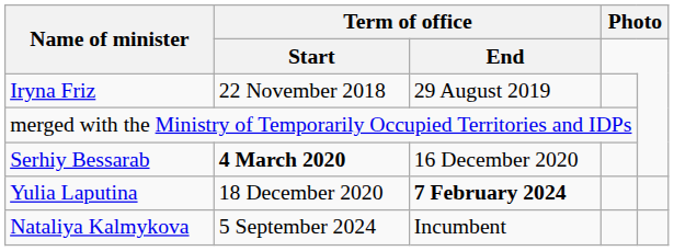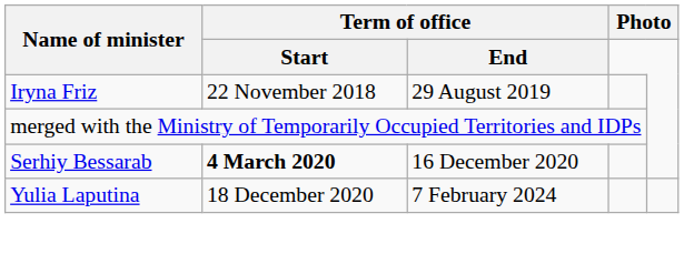 <table class="wikitable">
 <tr>
 <th rowspan=2>Name of minister</th>
 <th colspan=2>Term of office</th>
 <th colspan=2>Photo</th>
 </tr>
 <tr>
 <th>Start</th>
 <th>End</th>
 </tr>
 <tr>
 <td><a href='#'>Iryna Friz</a></td>
 <td>22 November 2018</td>
 <td>29 August 2019</td>
 <td></td>
 </tr>
 <tr>
 <td colspan=4>merged with the <a href='#'>Ministry of Temporarily Occupied Territories and IDPs</a></td>
 </tr>
 <tr>
 <td><a href='#'>Serhiy Bessarab</a></td>
 <td><strong>4 March 2020</strong></td>
 <td>16 December 2020</td>
 <td></td>
 </tr>
 <tr>
 <td><a href='#'>Yulia Laputina</a></td>
 <td>18 December 2020</td>
-<td><strong>7 February 2024</strong></td>
-<td></td>
-<td></td>
-</tr>
-<tr>
-<td><a href='#'>Nataliya Kalmykova</a></td>
-<td>5 September 2024</td>
-<td>Incumbent</td>
+<td>7 February 2024</td>
 <td></td>
 <td></td>
 </tr>
 </table>
